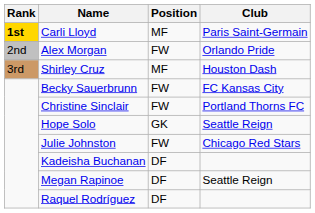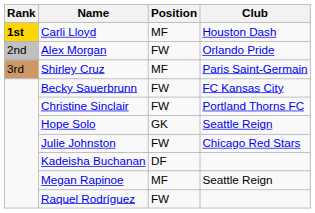 <table class="wikitable">
 <tr>
 <th>Rank</th>
 <th>Name</th>
 <th>Position</th>
 <th>Club</th>
 </tr>
 <tr>
 <td scope=col style="background-color: gold"><strong>1st</strong></td>
 <td> <a href='#'>Carli Lloyd</a></td>
 <td>MF</td>
-<td> <a href='#'>Paris Saint-Germain</a></td>
+<td> <a href='#'>Houston Dash</a></td>
 </tr>
 <tr>
 <td scope=col style="background-color: silver">2nd</td>
 <td> <a href='#'>Alex Morgan</a></td>
 <td>FW</td>
 <td> <a href='#'>Orlando Pride</a></td>
 </tr>
 <tr>
 <td scope=col style="background-color: #cc9966">3rd</td>
 <td> <a href='#'>Shirley Cruz</a></td>
 <td>MF</td>
-<td> <a href='#'>Houston Dash</a></td>
+<td> <a href='#'>Paris Saint-Germain</a></td>
 </tr>
 <tr>
 <td rowspan="7"> </td>
 <td> <a href='#'>Becky Sauerbrunn</a></td>
 <td>FW</td>
 <td> <a href='#'>FC Kansas City</a></td>
 </tr>
 <tr>
 <td> <a href='#'>Christine Sinclair</a></td>
 <td>FW</td>
 <td> <a href='#'>Portland Thorns FC</a></td>
 </tr>
 <tr>
 <td> <a href='#'>Hope Solo</a></td>
 <td>GK</td>
 <td> <a href='#'>Seattle Reign</a></td>
 </tr>
 <tr>
 <td> <a href='#'>Julie Johnston</a></td>
 <td>FW</td>
 <td> <a href='#'>Chicago Red Stars</a></td>
 </tr>
 <tr>
 <td> <a href='#'>Kadeisha Buchanan</a></td>
 <td>DF</td>
 <td></td>
 </tr>
 <tr>
 <td> <a href='#'>Megan Rapinoe</a></td>
-<td>DF</td>
+<td>MF</td>
 <td> Seattle Reign</td>
 </tr>
 <tr>
 <td> <a href='#'>Raquel Rodríguez</a></td>
-<td>DF</td>
+<td>FW</td>
 </tr>
 </table>
